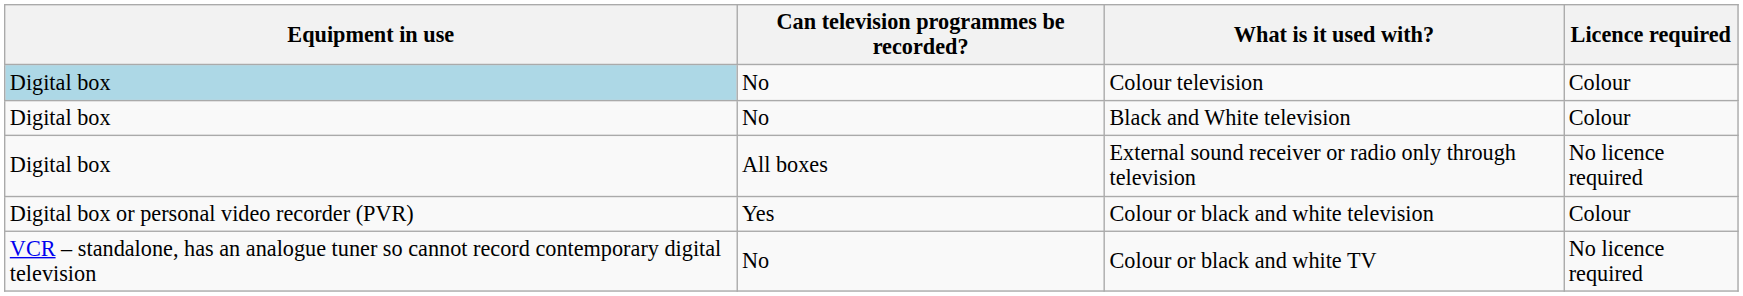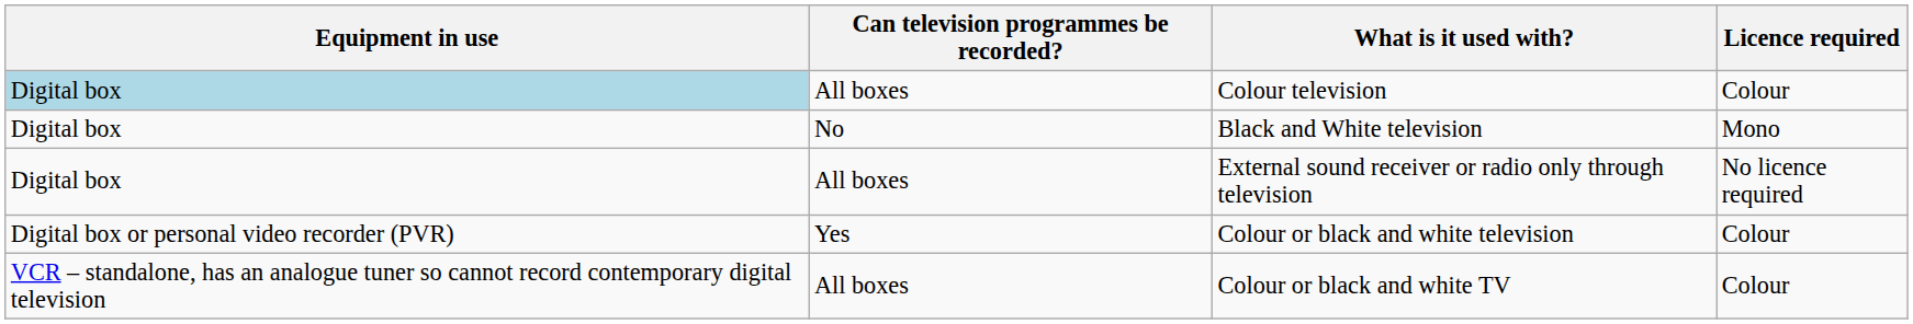 <table class="wikitable">
 <tr>
 <th>Equipment in use</th>
 <th>Can television programmes be recorded?</th>
 <th>What is it used with?</th>
 <th>Licence required</th>
 </tr>
 <tr>
 <td style="background: lightblue;">Digital box</td>
-<td>No</td>
+<td>All boxes</td>
 <td>Colour television</td>
 <td>Colour</td>
 </tr>
 <tr>
 <td>Digital box</td>
 <td>No</td>
 <td>Black and White television</td>
-<td>Colour</td>
+<td>Mono</td>
 </tr>
 <tr>
 <td>Digital box</td>
 <td>All boxes</td>
 <td>External sound receiver or radio only through television</td>
 <td>No licence required</td>
 </tr>
 <tr>
 <td>Digital box or personal video recorder (PVR)</td>
 <td>Yes</td>
 <td>Colour or black and white television</td>
 <td>Colour</td>
 </tr>
 <tr>
 <td><a href='#'>VCR</a> – standalone, has an analogue tuner so cannot record contemporary digital television</td>
-<td>No</td>
+<td>All boxes</td>
 <td>Colour or black and white TV</td>
-<td>No licence required</td>
+<td>Colour</td>
 </tr>
 </table>
